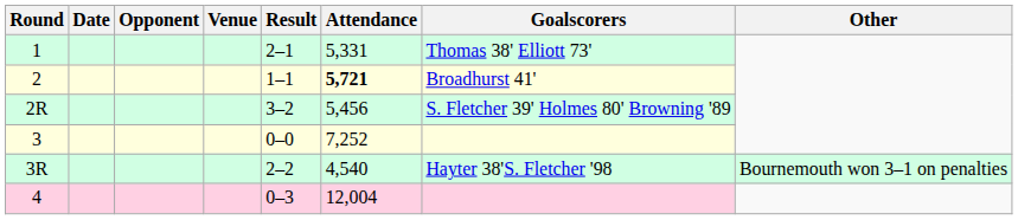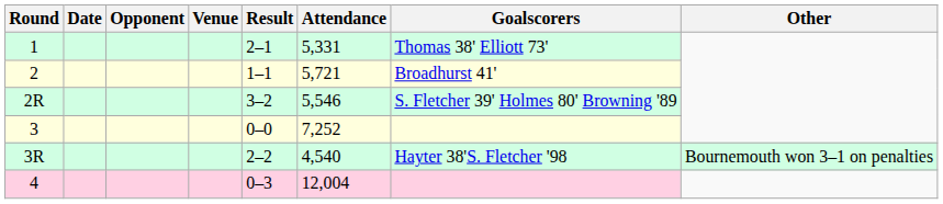 <table class="wikitable">
 <tr>
 <th>Round</th>
 <th>Date</th>
 <th>Opponent</th>
 <th>Venue</th>
 <th>Result</th>
 <th>Attendance</th>
 <th>Goalscorers</th>
 <th>Other</th>
 </tr>
 <tr style="background: #d0ffe3;">
 <td align="center">1</td>
 <td></td>
 <td></td>
 <td></td>
 <td>2–1</td>
 <td>5,331</td>
 <td><a href='#'>Thomas</a> 38' <a href='#'>Elliott</a> 73'</td>
 </tr>
 <tr style="background: #ffffdd;">
 <td align="center">2</td>
 <td></td>
 <td></td>
 <td></td>
 <td>1–1</td>
-<td><strong>5,721</strong></td>
+<td>5,721</td>
 <td><a href='#'>Broadhurst</a> 41'</td>
 </tr>
 <tr style="background: #d0ffe3;">
 <td align="center">2R</td>
 <td></td>
 <td></td>
 <td></td>
 <td>3–2</td>
-<td>5,456</td>
+<td>5,546</td>
 <td><a href='#'>S. Fletcher</a> 39' <a href='#'>Holmes</a> 80' <a href='#'>Browning</a> '89</td>
 </tr>
 <tr style="background: #ffffdd;">
 <td align="center">3</td>
 <td></td>
 <td></td>
 <td></td>
 <td>0–0</td>
 <td>7,252</td>
 <td></td>
 </tr>
 <tr style="background: #d0ffe3;">
 <td align="center">3R</td>
 <td></td>
 <td></td>
 <td></td>
 <td>2–2</td>
 <td>4,540</td>
 <td><a href='#'>Hayter</a> 38'<a href='#'>S. Fletcher</a> '98</td>
 <td>Bournemouth won 3–1 on penalties</td>
 </tr>
 <tr style="background: #ffd0e3;">
 <td align="center">4</td>
 <td></td>
 <td></td>
 <td></td>
 <td>0–3</td>
 <td>12,004</td>
 <td></td>
 </tr>
 </table>
